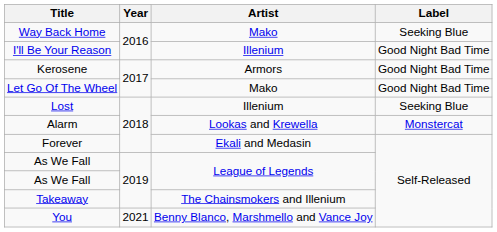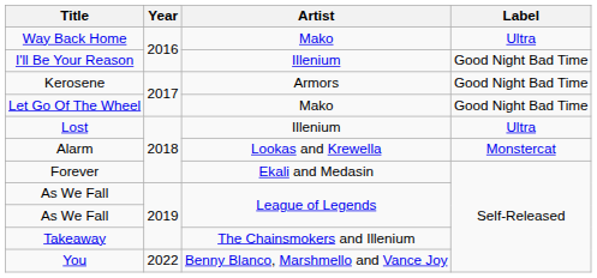 <table class="wikitable plainrowheaders" style="text-align:center;">
 <tr>
 <th scope="col">Title</th>
 <th scope="col">Year</th>
 <th scope="col">Artist</th>
 <th scope="col">Label</th>
 </tr>
 <tr>
 <td><a href='#'>Way Back Home</a></td>
 <td rowspan="2">2016</td>
 <td><a href='#'>Mako</a></td>
-<td>Seeking Blue</td>
+<td><a href='#'>Ultra</a></td>
 </tr>
 <tr>
 <td><a href='#'>I'll Be Your Reason</a></td>
 <td><a href='#'>Illenium</a></td>
 <td>Good Night Bad Time</td>
 </tr>
 <tr>
 <td>Kerosene</td>
 <td rowspan="2">2017</td>
 <td>Armors</td>
 <td>Good Night Bad Time</td>
 </tr>
 <tr>
 <td><a href='#'>Let Go Of The Wheel</a></td>
 <td>Mako</td>
 <td>Good Night Bad Time</td>
 </tr>
 <tr>
 <td><a href='#'>Lost</a></td>
 <td rowspan="3">2018</td>
 <td>Illenium</td>
-<td>Seeking Blue</td>
+<td><a href='#'>Ultra</a></td>
 </tr>
 <tr>
 <td>Alarm</td>
 <td><a href='#'>Lookas</a> and <a href='#'>Krewella</a></td>
 <td><a href='#'>Monstercat</a></td>
 </tr>
 <tr>
 <td>Forever </td>
 <td><a href='#'>Ekali</a> and Medasin</td>
 <td rowspan="5">Self-Released</td>
 </tr>
 <tr>
 <td>As We Fall</td>
 <td rowspan="3">2019</td>
 <td rowspan="2"><a href='#'>League of Legends</a></td>
 </tr>
 <tr>
 <td>As We Fall </td>
 </tr>
 <tr>
 <td><a href='#'>Takeaway</a> </td>
 <td><a href='#'>The Chainsmokers</a> and Illenium</td>
 </tr>
 <tr>
 <td><a href='#'>You</a></td>
-<td rowspan="1">2021</td>
+<td rowspan="1">2022</td>
 <td><a href='#'>Benny Blanco</a>, <a href='#'>Marshmello</a> and <a href='#'>Vance Joy</a></td>
 </tr>
 </table>
